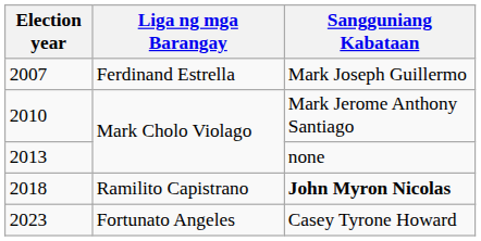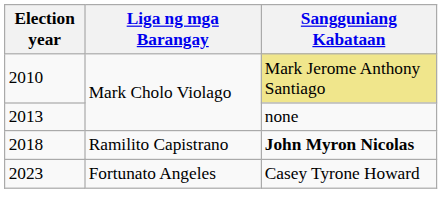 <table class=wikitable style="font-size:90%">
 <tr>
 <th width=60px>Election<br>year</th>
 <th width=140px><a href='#'>Liga ng mga Barangay</a></th>
 <th width=140px><a href='#'>Sangguniang Kabataan</a></th>
 </tr>
 <tr>
-<td>2007</td>
-<td>Ferdinand Estrella</td>
-<td>Mark Joseph Guillermo</td>
-</tr>
-<tr>
 <td>2010</td>
 <td rowspan="2">Mark Cholo Violago</td>
-<td>Mark Jerome Anthony Santiago</td>
+<td style="background: khaki;">Mark Jerome Anthony Santiago</td>
 </tr>
 <tr>
 <td>2013</td>
 <td>none</td>
 </tr>
 <tr>
 <td>2018</td>
 <td rowspan="2">Ramilito Capistrano<br></td>
 <td><strong>John Myron Nicolas</strong></td>
 </tr>
 <tr>
 <td rowspan="2">2023</td>
 <td rowspan="2">Casey Tyrone Howard</td>
 </tr>
 <tr>
 <td>Fortunato Angeles</td>
 </tr>
 </table>
